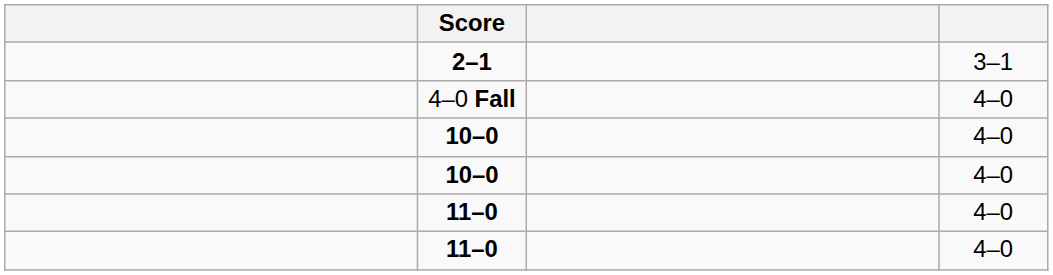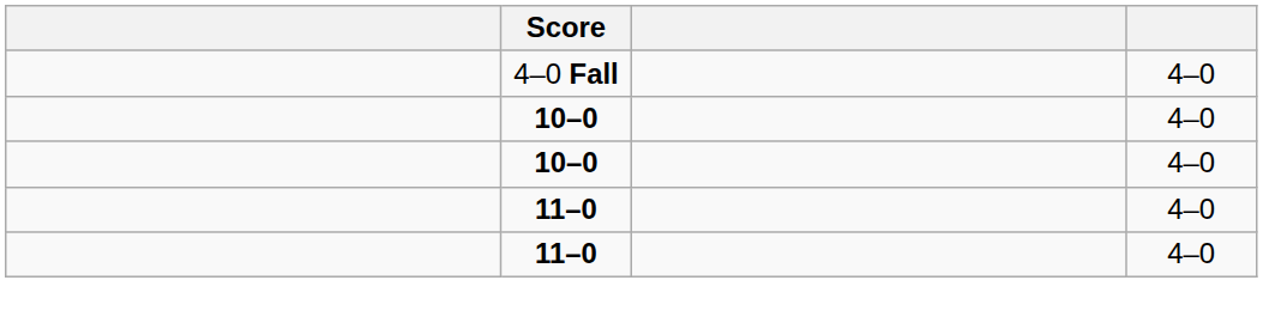 <table class="wikitable" style="text-align: center; ">
 <tr>
 <th align="right" width="270"></th>
 <th width="65">Score</th>
 <th align="left" width="270"></th>
 <th width="65"></th>
-</tr>
-<tr>
-<td align="left"><strong></strong></td>
-<td><strong>2–1</strong></td>
-<td align="left"></td>
-<td>3–1 <strong></strong></td>
 </tr>
 <tr>
 <td align="left"><strong></strong></td>
 <td>4–0 <strong>Fall</strong></td>
 <td align="left"></td>
 <td>4–0 <strong></strong></td>
 </tr>
 <tr>
 <td align="left"><strong></strong></td>
 <td><strong>10–0</strong></td>
 <td align="left"></td>
 <td>4–0 <strong></strong></td>
 </tr>
 <tr>
 <td align="left"><strong></strong></td>
 <td><strong>10–0</strong></td>
 <td align="left"></td>
 <td>4–0 <strong></strong></td>
 </tr>
 <tr>
 <td align="left"><strong></strong></td>
 <td><strong>11–0</strong></td>
 <td align="left"></td>
 <td>4–0 <strong></strong></td>
 </tr>
 <tr>
 <td align="left"><strong></strong></td>
 <td><strong>11–0</strong></td>
 <td align="left"></td>
 <td>4–0 <strong></strong></td>
 </tr>
 </table>
